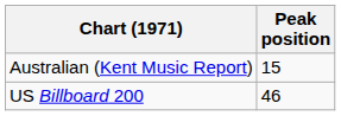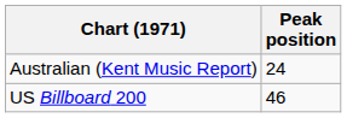 <table class="wikitable sortable plainrowheaders">
 <tr>
 <th scope="col">Chart (1971)</th>
 <th scope="col">Peak<br>position</th>
 </tr>
 <tr>
 <td>Australian (<a href='#'>Kent Music Report</a>)</td>
-<td>15</td>
+<td>24</td>
 </tr>
 <tr>
 <td>US <a href='#'><em>Billboard</em> 200</a></td>
 <td>46</td>
 </tr>
 </table>
